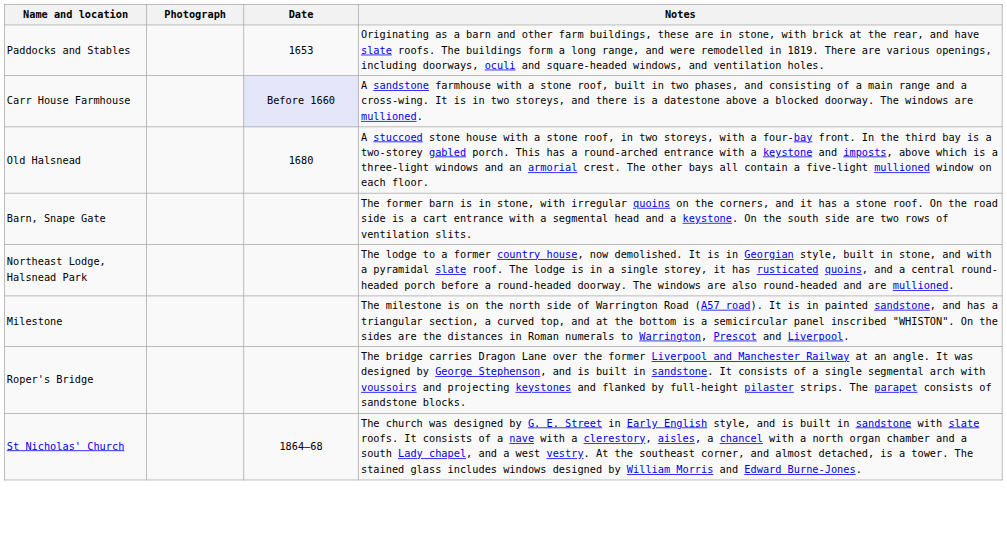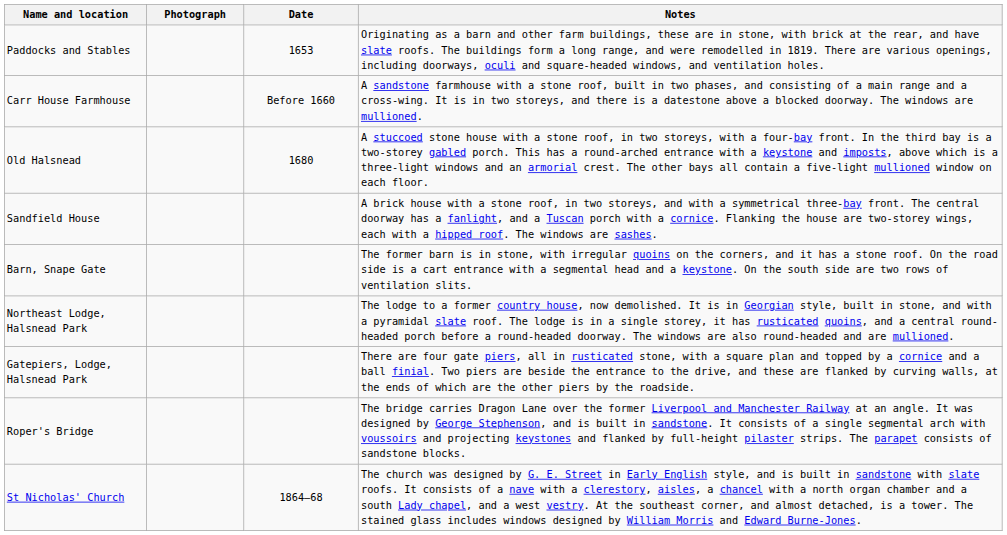 <table class="wikitable sortable plainrowheaders" style="width:100%;border:0px;text-align:left;line-height:150%;">
 <tr>
 <th scope="col"  style="width:150px">Name and location</th>
 <th scope="col"  style="width:100px" class="unsortable">Photograph</th>
 <th scope="col"  style="width:120px">Date</th>
 <th scope="col"  style="width:700px" class="unsortable">Notes</th>
 </tr>
 <tr>
 <td>Paddocks and Stables<br><small></small></td>
 <td></td>
 <td align="center">1653</td>
 <td>Originating as a barn and other farm buildings, these are in stone, with brick at the rear, and have <a href='#'>slate</a> roofs.  The buildings form a long range, and were remodelled in 1819.  There are various openings, including doorways, <a href='#'>oculi</a> and square-headed windows, and ventilation holes.</td>
 </tr>
 <tr>
 <td>Carr House Farmhouse<br><small></small></td>
 <td></td>
-<td align="center" style="background: lavender;">Before 1660</td>
+<td align="center">Before 1660</td>
 <td>A <a href='#'>sandstone</a> farmhouse with a stone roof, built in two phases, and consisting of a main range and a cross-wing.  It is in two storeys, and there is a datestone above a blocked doorway.  The windows are <a href='#'>mullioned</a>.</td>
 </tr>
 <tr>
 <td>Old Halsnead<br><small></small></td>
 <td></td>
 <td align="center">1680</td>
 <td>A <a href='#'>stuccoed</a> stone house with a stone roof, in two storeys, with a four-<a href='#'>bay</a> front.  In the third bay is a two-storey <a href='#'>gabled</a> porch. This has a round-arched entrance with a <a href='#'>keystone</a> and <a href='#'>imposts</a>, above which is a three-light windows and an <a href='#'>armorial</a> crest.  The other bays all contain a five-light <a href='#'>mullioned</a> window on each floor.</td>
+</tr>
+<tr>
+<td>Sandfield House<br><small></small></td>
+<td></td>
+<td align="center"></td>
+<td>A brick house with a stone roof, in two storeys, and with a symmetrical three-<a href='#'>bay</a> front.  The central doorway has a <a href='#'>fanlight</a>, and a <a href='#'>Tuscan</a> porch with a <a href='#'>cornice</a>.  Flanking the house are two-storey wings, each with a <a href='#'>hipped roof</a>.  The windows are <a href='#'>sashes</a>.</td>
 </tr>
 <tr>
 <td>Barn, Snape Gate<br><small></small></td>
 <td></td>
 <td align="center"></td>
 <td>The former barn is in stone, with irregular <a href='#'>quoins</a> on the corners, and it has a stone roof.  On the road side is a cart entrance with a segmental head and a <a href='#'>keystone</a>.  On the south side are two rows of ventilation slits.</td>
 </tr>
 <tr>
 <td>Northeast Lodge,<br>Halsnead Park<br><small></small></td>
 <td></td>
 <td align="center"></td>
 <td>The lodge to a former <a href='#'>country house</a>, now demolished.  It is in <a href='#'>Georgian</a> style, built in stone, and with a pyramidal <a href='#'>slate</a> roof.  The lodge is in a single storey, it has <a href='#'>rusticated</a> <a href='#'>quoins</a>, and a central round-headed porch before a round-headed doorway.  The windows are also round-headed and are <a href='#'>mullioned</a>.</td>
 </tr>
 <tr>
-<td>Milestone<br><small></small></td>
+<td>Gatepiers, Lodge,<br>Halsnead Park<br><small></small></td>
 <td></td>
 <td align="center"></td>
-<td>The  milestone is on the north side of Warrington Road (<a href='#'>A57 road</a>).  It is in painted <a href='#'>sandstone</a>, and has a triangular section, a curved top, and at the bottom is a semicircular panel inscribed "WHISTON".  On the sides are the distances in Roman numerals to <a href='#'>Warrington</a>, <a href='#'>Prescot</a> and <a href='#'>Liverpool</a>.</td>
+<td>There are four gate <a href='#'>piers</a>, all in <a href='#'>rusticated</a> stone, with a square plan and topped by a <a href='#'>cornice</a> and a ball <a href='#'>finial</a>.  Two piers are beside the entrance to the drive, and these are flanked by curving walls, at the ends of which are the other piers by the roadside.</td>
 </tr>
 <tr>
 <td>Roper's Bridge<br><small></small></td>
 <td></td>
 <td align="center"></td>
 <td>The bridge carries Dragon Lane over the former <a href='#'>Liverpool and Manchester Railway</a> at an angle.  It was designed by <a href='#'>George Stephenson</a>, and is built in <a href='#'>sandstone</a>.  It consists of a single segmental arch with <a href='#'>voussoirs</a> and projecting <a href='#'>keystones</a> and flanked by full-height <a href='#'>pilaster</a> strips.  The <a href='#'>parapet</a> consists of sandstone blocks.</td>
 </tr>
 <tr>
 <td><a href='#'>St Nicholas' Church</a><br><small></small></td>
 <td></td>
 <td align="center">1864–68</td>
 <td>The church was designed by <a href='#'>G. E. Street</a> in <a href='#'>Early English</a> style, and is built in <a href='#'>sandstone</a> with <a href='#'>slate</a> roofs.  It consists of a <a href='#'>nave</a> with a <a href='#'>clerestory</a>, <a href='#'>aisles</a>, a <a href='#'>chancel</a> with a north organ chamber and a south <a href='#'>Lady chapel</a>, and a west <a href='#'>vestry</a>.  At the southeast corner, and almost detached, is a tower.  The stained glass includes windows designed by <a href='#'>William Morris</a> and <a href='#'>Edward Burne-Jones</a>.</td>
 </tr>
 <tr>
 </tr>
 </table>
